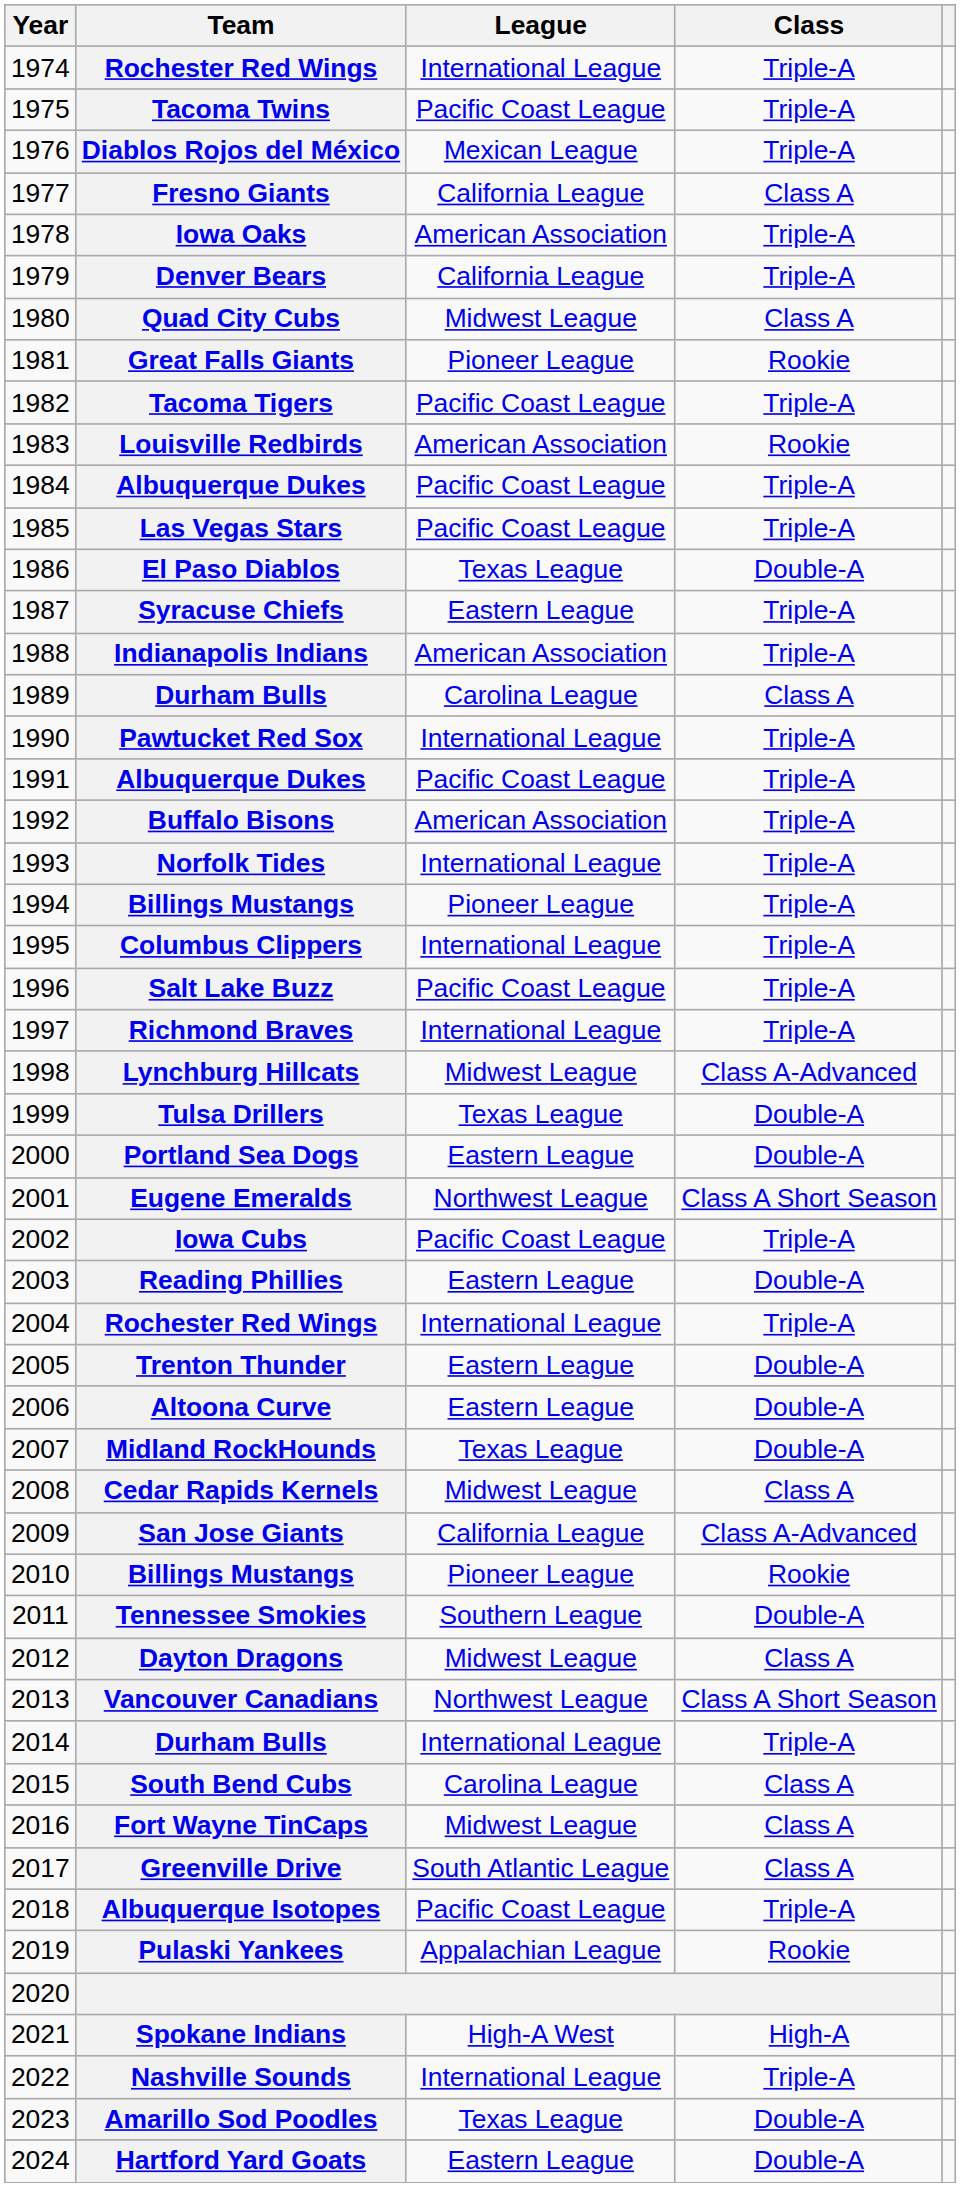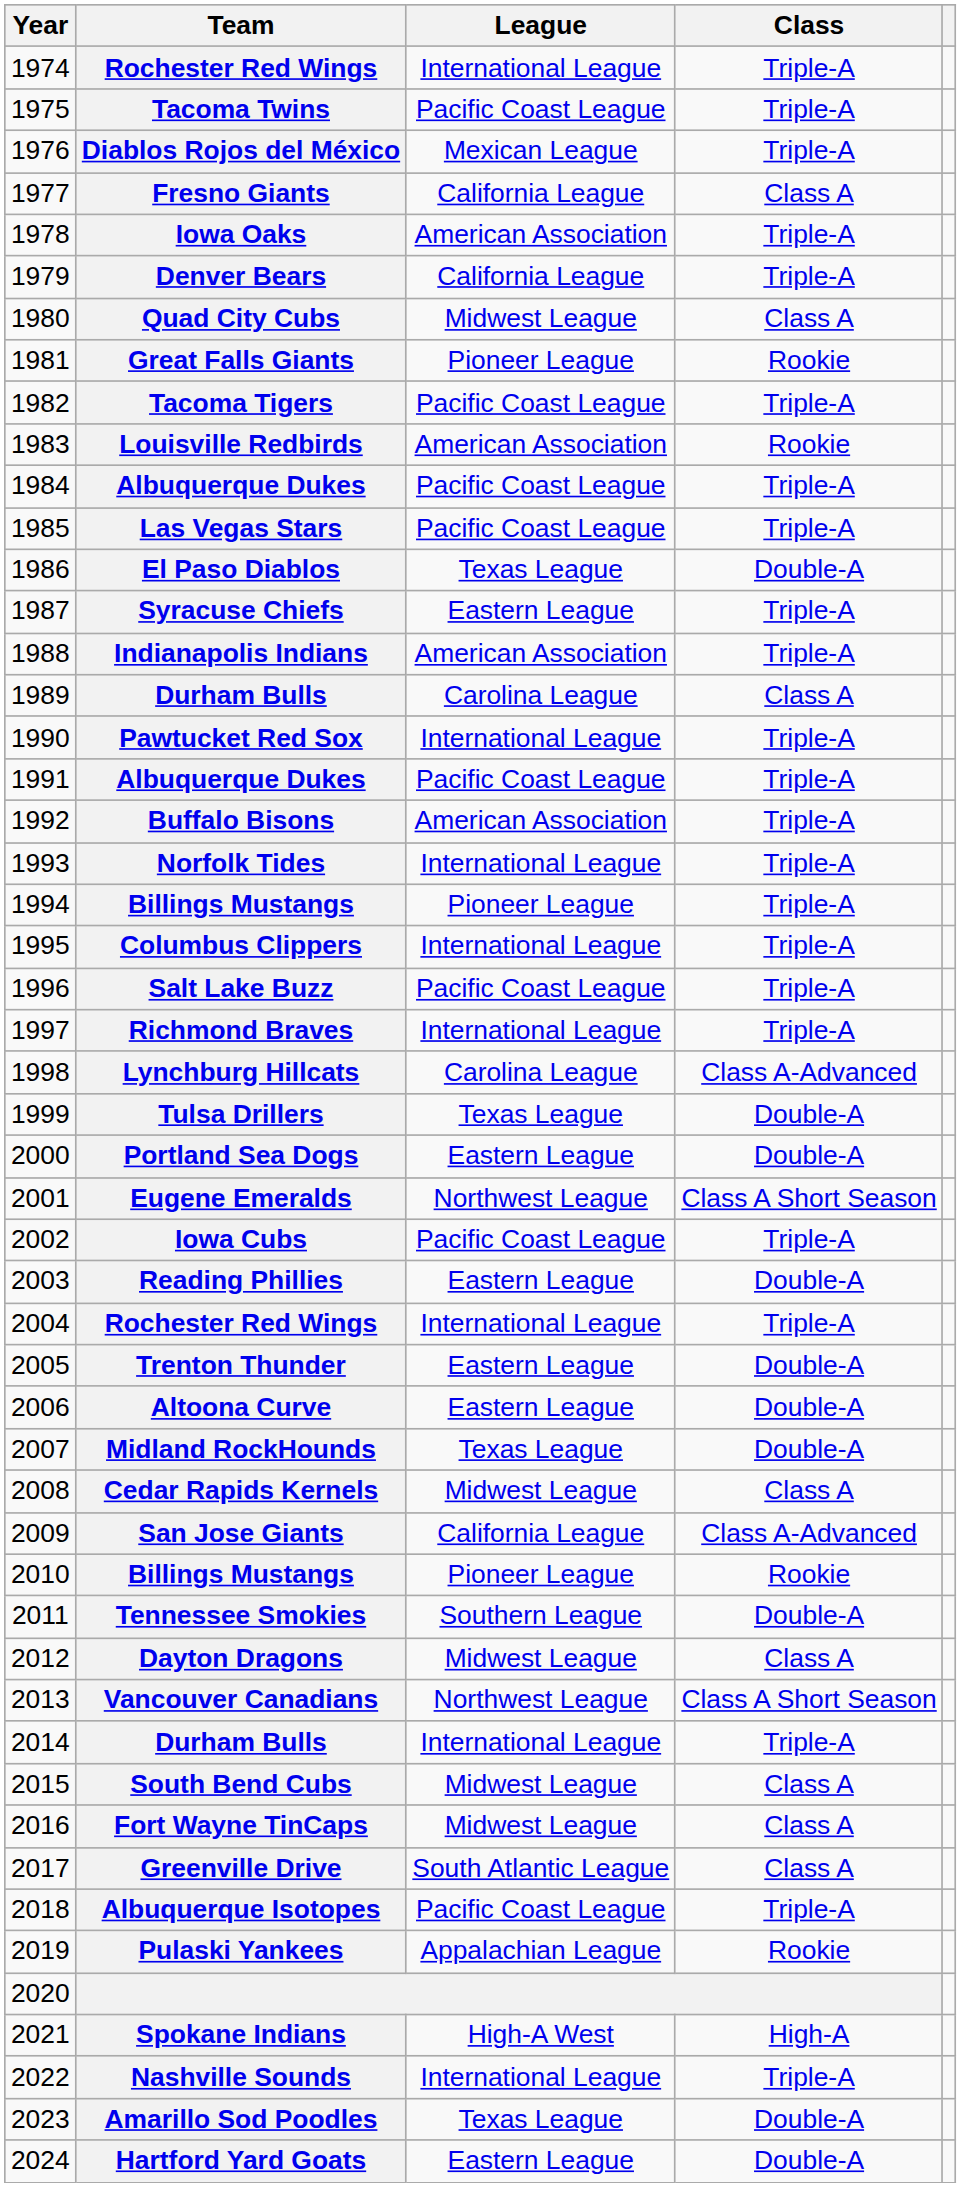 <table class="wikitable sortable plainrowheaders" style="text-align:center">
 <tr>
 <th scope="col">Year</th>
 <th scope="col">Team</th>
 <th scope="col">League</th>
 <th scope="col">Class</th>
 <th scope="col" class="unsortable"></th>
 </tr>
 <tr>
 <td>1974</td>
 <th scope="row" style="text-align:center"><a href='#'>Rochester Red Wings</a> </th>
 <td><a href='#'>International League</a></td>
 <td><a href='#'>Triple-A</a></td>
 <td></td>
 </tr>
 <tr>
 <td>1975</td>
 <th scope="row" style="text-align:center"><a href='#'>Tacoma Twins</a> </th>
 <td><a href='#'>Pacific Coast League</a></td>
 <td><a href='#'>Triple-A</a></td>
 <td></td>
 </tr>
 <tr>
 <td>1976</td>
 <th scope="row" style="text-align:center"><a href='#'>Diablos Rojos del México</a></th>
 <td><a href='#'>Mexican League</a></td>
 <td><a href='#'>Triple-A</a></td>
 <td></td>
 </tr>
 <tr>
 <td>1977</td>
 <th scope="row" style="text-align:center"><a href='#'>Fresno Giants</a></th>
 <td><a href='#'>California League</a></td>
 <td><a href='#'>Class A</a></td>
 <td></td>
 </tr>
 <tr>
 <td>1978</td>
 <th scope="row" style="text-align:center"><a href='#'>Iowa Oaks</a> </th>
 <td><a href='#'>American Association</a></td>
 <td><a href='#'>Triple-A</a></td>
 <td></td>
 </tr>
 <tr>
 <td>1979</td>
 <th scope="row" style="text-align:center"><a href='#'>Denver Bears</a></th>
 <td><a href='#'>California League</a></td>
 <td><a href='#'>Triple-A</a></td>
 <td></td>
 </tr>
 <tr>
 <td>1980</td>
 <th scope="row" style="text-align:center"><a href='#'>Quad City Cubs</a></th>
 <td><a href='#'>Midwest League</a></td>
 <td><a href='#'>Class A</a></td>
 <td></td>
 </tr>
 <tr>
 <td>1981</td>
 <th scope="row" style="text-align:center"><a href='#'>Great Falls Giants</a></th>
 <td><a href='#'>Pioneer League</a></td>
 <td><a href='#'>Rookie</a></td>
 <td></td>
 </tr>
 <tr>
 <td>1982</td>
 <th scope="row" style="text-align:center"><a href='#'>Tacoma Tigers</a> </th>
 <td><a href='#'>Pacific Coast League</a></td>
 <td><a href='#'>Triple-A</a></td>
 <td></td>
 </tr>
 <tr>
 <td>1983</td>
 <th scope="row" style="text-align:center"><a href='#'>Louisville Redbirds</a></th>
 <td><a href='#'>American Association</a></td>
 <td><a href='#'>Rookie</a></td>
 <td></td>
 </tr>
 <tr>
 <td>1984</td>
 <th scope="row" style="text-align:center"><a href='#'>Albuquerque Dukes</a> </th>
 <td><a href='#'>Pacific Coast League</a></td>
 <td><a href='#'>Triple-A</a></td>
 <td></td>
 </tr>
 <tr>
 <td>1985</td>
 <th scope="row" style="text-align:center"><a href='#'>Las Vegas Stars</a></th>
 <td><a href='#'>Pacific Coast League</a></td>
 <td><a href='#'>Triple-A</a></td>
 <td></td>
 </tr>
 <tr>
 <td>1986</td>
 <th scope="row" style="text-align:center"><a href='#'>El Paso Diablos</a></th>
 <td><a href='#'>Texas League</a></td>
 <td><a href='#'>Double-A</a></td>
 <td></td>
 </tr>
 <tr>
 <td>1987</td>
 <th scope="row" style="text-align:center"><a href='#'>Syracuse Chiefs</a></th>
 <td><a href='#'>Eastern League</a></td>
 <td><a href='#'>Triple-A</a></td>
 <td></td>
 </tr>
 <tr>
 <td>1988</td>
 <th scope="row" style="text-align:center"><a href='#'>Indianapolis Indians</a></th>
 <td><a href='#'>American Association</a></td>
 <td><a href='#'>Triple-A</a></td>
 <td></td>
 </tr>
 <tr>
 <td>1989</td>
 <th scope="row" style="text-align:center"><a href='#'>Durham Bulls</a> </th>
 <td><a href='#'>Carolina League</a></td>
 <td><a href='#'>Class A</a></td>
 <td></td>
 </tr>
 <tr>
 <td>1990</td>
 <th scope="row" style="text-align:center"><a href='#'>Pawtucket Red Sox</a></th>
 <td><a href='#'>International League</a></td>
 <td><a href='#'>Triple-A</a></td>
 <td></td>
 </tr>
 <tr>
 <td>1991</td>
 <th scope="row" style="text-align:center"><a href='#'>Albuquerque Dukes</a> </th>
 <td><a href='#'>Pacific Coast League</a></td>
 <td><a href='#'>Triple-A</a></td>
 <td></td>
 </tr>
 <tr>
 <td>1992</td>
 <th scope="row" style="text-align:center"><a href='#'>Buffalo Bisons</a></th>
 <td><a href='#'>American Association</a></td>
 <td><a href='#'>Triple-A</a></td>
 <td></td>
 </tr>
 <tr>
 <td>1993</td>
 <th scope="row" style="text-align:center"><a href='#'>Norfolk Tides</a></th>
 <td><a href='#'>International League</a></td>
 <td><a href='#'>Triple-A</a></td>
 <td></td>
 </tr>
 <tr>
 <td>1994</td>
 <th scope="row" style="text-align:center"><a href='#'>Billings Mustangs</a> </th>
 <td><a href='#'>Pioneer League</a></td>
 <td><a href='#'>Triple-A</a></td>
 <td></td>
 </tr>
 <tr>
 <td>1995</td>
 <th scope="row" style="text-align:center"><a href='#'>Columbus Clippers</a></th>
 <td><a href='#'>International League</a></td>
 <td><a href='#'>Triple-A</a></td>
 <td></td>
 </tr>
 <tr>
 <td>1996</td>
 <th scope="row" style="text-align:center"><a href='#'>Salt Lake Buzz</a></th>
 <td><a href='#'>Pacific Coast League</a></td>
 <td><a href='#'>Triple-A</a></td>
 <td></td>
 </tr>
 <tr>
 <td>1997</td>
 <th scope="row" style="text-align:center"><a href='#'>Richmond Braves</a></th>
 <td><a href='#'>International League</a></td>
 <td><a href='#'>Triple-A</a></td>
 <td></td>
 </tr>
 <tr>
 <td>1998</td>
 <th scope="row" style="text-align:center"><a href='#'>Lynchburg Hillcats</a></th>
-<td><a href='#'>Midwest League</a></td>
+<td><a href='#'>Carolina League</a></td>
 <td><a href='#'>Class A-Advanced</a></td>
 <td></td>
 </tr>
 <tr>
 <td>1999</td>
 <th scope="row" style="text-align:center"><a href='#'>Tulsa Drillers</a></th>
 <td><a href='#'>Texas League</a></td>
 <td><a href='#'>Double-A</a></td>
 <td></td>
 </tr>
 <tr>
 <td>2000</td>
 <th scope="row" style="text-align:center"><a href='#'>Portland Sea Dogs</a></th>
 <td><a href='#'>Eastern League</a></td>
 <td><a href='#'>Double-A</a></td>
 <td></td>
 </tr>
 <tr>
 <td>2001</td>
 <th scope="row" style="text-align:center"><a href='#'>Eugene Emeralds</a></th>
 <td><a href='#'>Northwest League</a></td>
 <td><a href='#'>Class A Short Season</a></td>
 <td></td>
 </tr>
 <tr>
 <td>2002</td>
 <th scope="row" style="text-align:center"><a href='#'>Iowa Cubs</a> </th>
 <td><a href='#'>Pacific Coast League</a></td>
 <td><a href='#'>Triple-A</a></td>
 <td></td>
 </tr>
 <tr>
 <td>2003</td>
 <th scope="row" style="text-align:center"><a href='#'>Reading Phillies</a></th>
 <td><a href='#'>Eastern League</a></td>
 <td><a href='#'>Double-A</a></td>
 <td></td>
 </tr>
 <tr>
 <td>2004</td>
 <th scope="row" style="text-align:center"><a href='#'>Rochester Red Wings</a> </th>
 <td><a href='#'>International League</a></td>
 <td><a href='#'>Triple-A</a></td>
 <td></td>
 </tr>
 <tr>
 <td>2005</td>
 <th scope="row" style="text-align:center"><a href='#'>Trenton Thunder</a></th>
 <td><a href='#'>Eastern League</a></td>
 <td><a href='#'>Double-A</a></td>
 <td></td>
 </tr>
 <tr>
 <td>2006</td>
 <th scope="row" style="text-align:center"><a href='#'>Altoona Curve</a></th>
 <td><a href='#'>Eastern League</a></td>
 <td><a href='#'>Double-A</a></td>
 <td></td>
 </tr>
 <tr>
 <td>2007</td>
 <th scope="row" style="text-align:center"><a href='#'>Midland RockHounds</a></th>
 <td><a href='#'>Texas League</a></td>
 <td><a href='#'>Double-A</a></td>
 <td></td>
 </tr>
 <tr>
 <td>2008</td>
 <th scope="row" style="text-align:center"><a href='#'>Cedar Rapids Kernels</a></th>
 <td><a href='#'>Midwest League</a></td>
 <td><a href='#'>Class A</a></td>
 <td></td>
 </tr>
 <tr>
 <td>2009</td>
 <th scope="row" style="text-align:center"><a href='#'>San Jose Giants</a></th>
 <td><a href='#'>California League</a></td>
 <td><a href='#'>Class A-Advanced</a></td>
 <td></td>
 </tr>
 <tr>
 <td>2010</td>
 <th scope="row" style="text-align:center"><a href='#'>Billings Mustangs</a> </th>
 <td><a href='#'>Pioneer League</a></td>
 <td><a href='#'>Rookie</a></td>
 <td></td>
 </tr>
 <tr>
 <td>2011</td>
 <th scope="row" style="text-align:center"><a href='#'>Tennessee Smokies</a></th>
 <td><a href='#'>Southern League</a></td>
 <td><a href='#'>Double-A</a></td>
 <td></td>
 </tr>
 <tr>
 <td>2012</td>
 <th scope="row" style="text-align:center"><a href='#'>Dayton Dragons</a></th>
 <td><a href='#'>Midwest League</a></td>
 <td><a href='#'>Class A</a></td>
 <td></td>
 </tr>
 <tr>
 <td>2013</td>
 <th scope="row" style="text-align:center"><a href='#'>Vancouver Canadians</a></th>
 <td><a href='#'>Northwest League</a></td>
 <td><a href='#'>Class A Short Season</a></td>
 <td></td>
 </tr>
 <tr>
 <td>2014</td>
 <th scope="row" style="text-align:center"><a href='#'>Durham Bulls</a> </th>
 <td><a href='#'>International League</a></td>
 <td><a href='#'>Triple-A</a></td>
 <td></td>
 </tr>
 <tr>
 <td>2015</td>
 <th scope="row" style="text-align:center"><a href='#'>South Bend Cubs</a></th>
-<td><a href='#'>Carolina League</a></td>
+<td><a href='#'>Midwest League</a></td>
 <td><a href='#'>Class A</a></td>
 <td></td>
 </tr>
 <tr>
 <td>2016</td>
 <th scope="row" style="text-align:center"><a href='#'>Fort Wayne TinCaps</a></th>
 <td><a href='#'>Midwest League</a></td>
 <td><a href='#'>Class A</a></td>
 <td></td>
 </tr>
 <tr>
 <td>2017</td>
 <th scope="row" style="text-align:center"><a href='#'>Greenville Drive</a></th>
 <td><a href='#'>South Atlantic League</a></td>
 <td><a href='#'>Class A</a></td>
 <td></td>
 </tr>
 <tr>
 <td>2018</td>
 <th scope="row" style="text-align:center"><a href='#'>Albuquerque Isotopes</a></th>
 <td><a href='#'>Pacific Coast League</a></td>
 <td><a href='#'>Triple-A</a></td>
 <td></td>
 </tr>
 <tr>
 <td>2019</td>
 <th scope="row" style="text-align:center"><a href='#'>Pulaski Yankees</a></th>
 <td><a href='#'>Appalachian League</a></td>
 <td><a href='#'>Rookie</a></td>
 <td></td>
 </tr>
 <tr>
 <td>2020</td>
 <th scope="row" style="text-align:center" colspan="3"></th>
 <td></td>
 </tr>
 <tr>
 <td>2021</td>
 <th scope="row" style="text-align:center"><a href='#'>Spokane Indians</a></th>
 <td><a href='#'>High-A West</a></td>
 <td><a href='#'>High-A</a></td>
 <td></td>
 </tr>
 <tr>
 <td>2022</td>
 <th scope="row" style="text-align:center"><a href='#'>Nashville Sounds</a></th>
 <td><a href='#'>International League</a></td>
 <td><a href='#'>Triple-A</a></td>
 <td></td>
 </tr>
 <tr>
 <td>2023</td>
 <th scope="row" style="text-align:center"><a href='#'>Amarillo Sod Poodles</a></th>
 <td><a href='#'>Texas League</a></td>
 <td><a href='#'>Double-A</a></td>
 <td></td>
 </tr>
 <tr>
 <td>2024</td>
 <th scope="row" style="text-align:center"><a href='#'>Hartford Yard Goats</a></th>
 <td><a href='#'>Eastern League</a></td>
 <td><a href='#'>Double-A</a></td>
 <td></td>
 </tr>
 </table>
